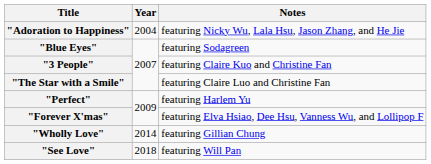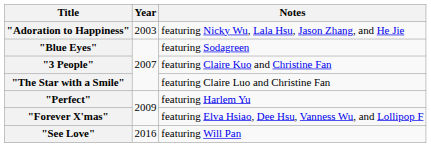 <table class="wikitable plainrowheaders">
 <tr>
 <th>Title</th>
 <th>Year</th>
 <th>Notes</th>
 </tr>
 <tr>
 <th scope="row">"Adoration to Happiness"</th>
-<td>2004</td>
+<td>2003</td>
 <td>featuring <a href='#'>Nicky Wu</a>, <a href='#'>Lala Hsu</a>, <a href='#'>Jason Zhang</a>, and <a href='#'>He Jie</a></td>
 </tr>
 <tr>
 <th scope="row">"Blue Eyes"</th>
 <td rowspan="3">2007</td>
 <td>featuring <a href='#'>Sodagreen</a></td>
 </tr>
 <tr>
 <th scope="row">"3 People"</th>
 <td>featuring <a href='#'>Claire Kuo</a> and <a href='#'>Christine Fan</a></td>
 </tr>
 <tr>
 <th scope="row">"The Star with a Smile"</th>
 <td>featuring Claire Luo and Christine Fan</td>
 </tr>
 <tr>
 <th scope="row">"Perfect"</th>
 <td rowspan="2">2009</td>
 <td>featuring <a href='#'>Harlem Yu</a></td>
 </tr>
 <tr>
 <th scope="row">"Forever X'mas"</th>
 <td>featuring <a href='#'>Elva Hsiao</a>, <a href='#'>Dee Hsu</a>, <a href='#'>Vanness Wu</a>, and <a href='#'>Lollipop F</a></td>
 </tr>
 <tr>
-<th scope="row">"Wholly Love"</th>
-<td>2014</td>
-<td>featuring <a href='#'>Gillian Chung</a></td>
-</tr>
-<tr>
 <th scope="row">"See Love"</th>
-<td>2018</td>
+<td>2016</td>
 <td>featuring <a href='#'>Will Pan</a></td>
 </tr>
 </table>
